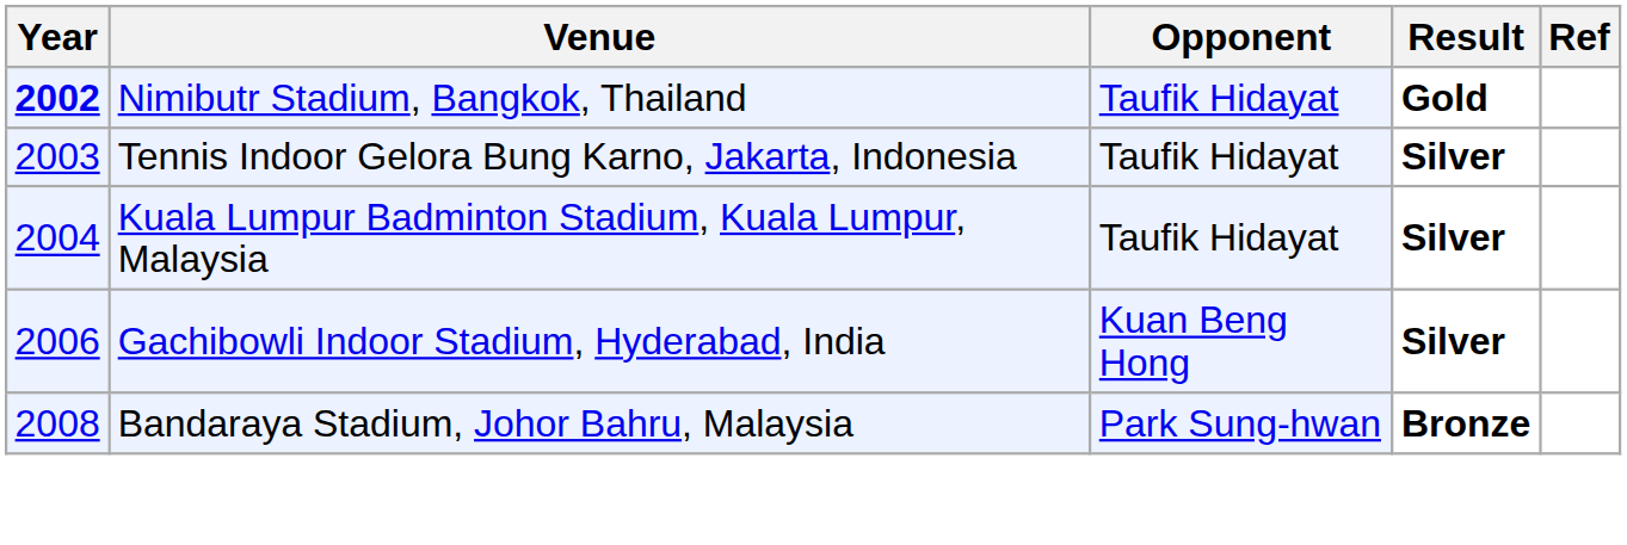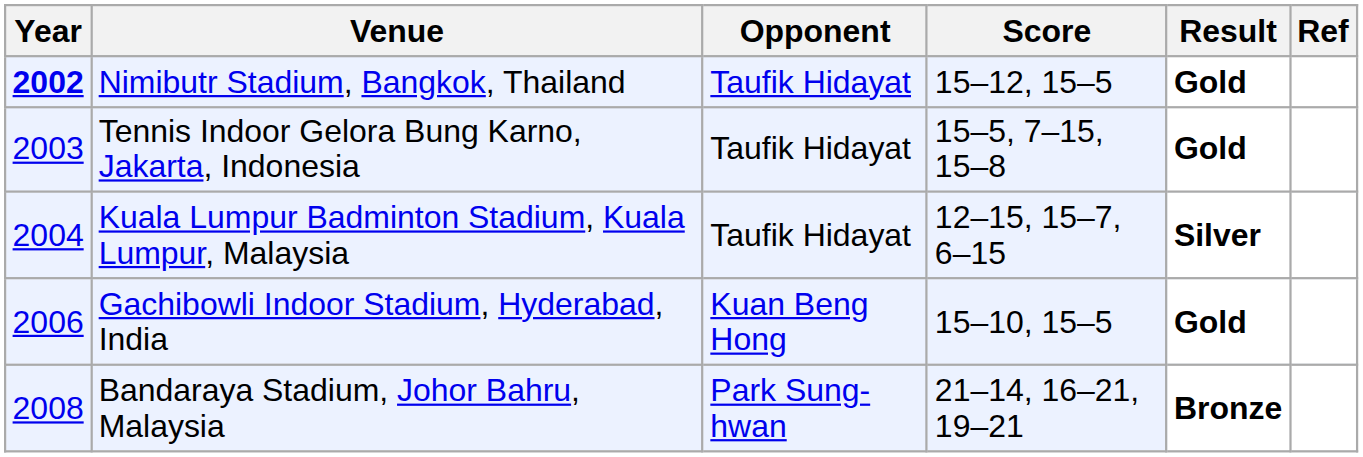 <table class="sortable wikitable" style="font-size: 90%">
 <tr>
 <th>Year</th>
 <th>Venue</th>
 <th>Opponent</th>
+<th>Score</th>
 <th>Result</th>
 <th>Ref</th>
 </tr>
 <tr style="background:#ECF2FF">
 <td align="center"><strong><a href='#'>2002</a></strong></td>
 <td align="left"><a href='#'>Nimibutr Stadium</a>, <a href='#'>Bangkok</a>, Thailand</td>
 <td align="left"> <a href='#'>Taufik Hidayat</a></td>
+<td align="left">15–12, 15–5</td>
 <td style="text-align:left; background:white"> <strong>Gold</strong></td>
 <td style="text-align:center; background:white"></td>
 </tr>
 <tr style="background:#ECF2FF">
 <td align="center"><a href='#'>2003</a></td>
 <td align="left">Tennis Indoor Gelora Bung Karno, <a href='#'>Jakarta</a>, Indonesia</td>
 <td align="left"> Taufik Hidayat</td>
-<td style="text-align:left; background:white"> <strong>Silver</strong></td>
+<td align="left">15–5, 7–15, 15–8</td>
+<td style="text-align:left; background:white"> <strong>Gold</strong></td>
 <td style="text-align:center; background:white"></td>
 </tr>
 <tr style="background:#ECF2FF">
 <td align="center"><a href='#'>2004</a></td>
 <td align="left"><a href='#'>Kuala Lumpur Badminton Stadium</a>, <a href='#'>Kuala Lumpur</a>, Malaysia</td>
 <td align="left"> Taufik Hidayat</td>
+<td align="left">12–15, 15–7, 6–15</td>
 <td style="text-align:left; background:white"> <strong>Silver</strong></td>
 <td style="text-align:center; background:white"></td>
 </tr>
 <tr style="background:#ECF2FF">
 <td align="center"><a href='#'>2006</a></td>
 <td align="left"><a href='#'>Gachibowli Indoor Stadium</a>, <a href='#'>Hyderabad</a>, India</td>
 <td align="left"> <a href='#'>Kuan Beng Hong</a></td>
-<td style="text-align:left; background:white"> <strong>Silver</strong></td>
+<td align="left">15–10, 15–5</td>
+<td style="text-align:left; background:white"> <strong>Gold</strong></td>
 <td style="text-align:center; background:white"></td>
 </tr>
 <tr style="background:#ECF2FF">
 <td align="center"><a href='#'>2008</a></td>
 <td align="left">Bandaraya Stadium, <a href='#'>Johor Bahru</a>, Malaysia</td>
 <td align="left"> <a href='#'>Park Sung-hwan</a></td>
+<td align="left">21–14, 16–21, 19–21</td>
 <td style="text-align:left; background:white"> <strong>Bronze</strong></td>
 <td style="text-align:center; background:white"></td>
 </tr>
 </table>
